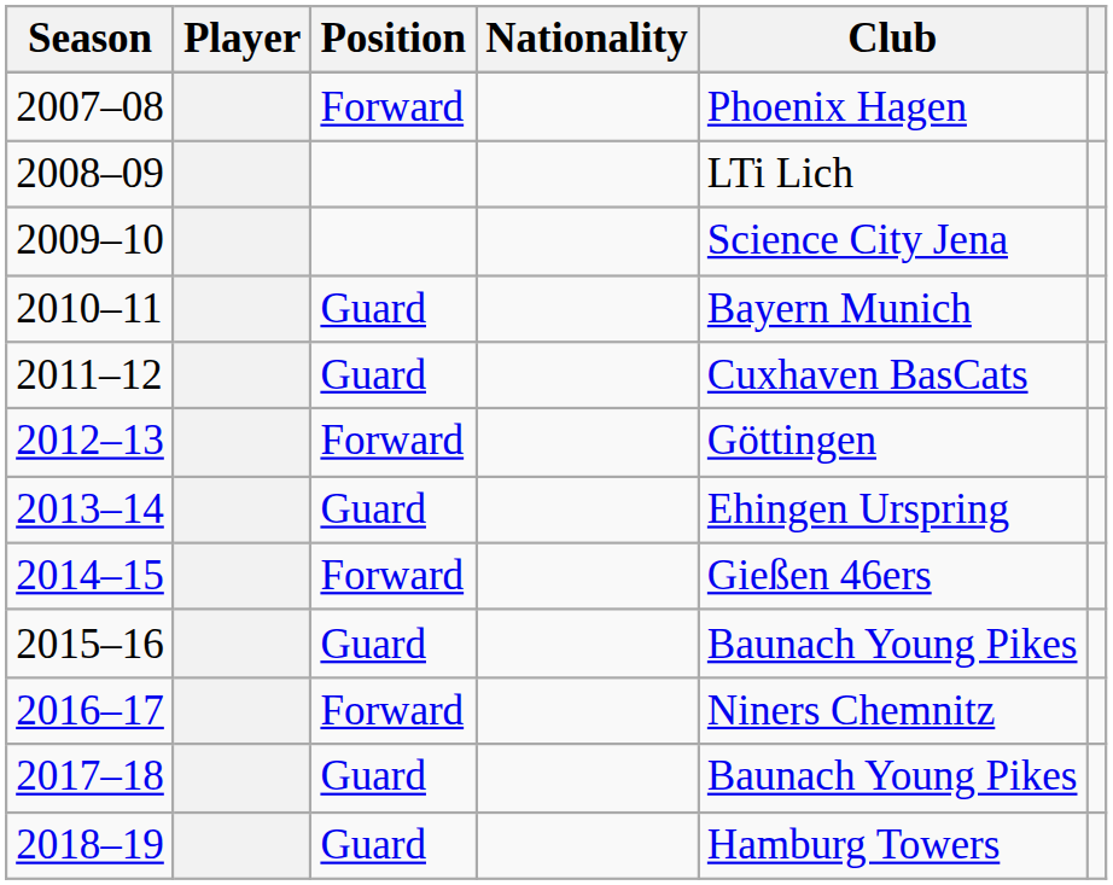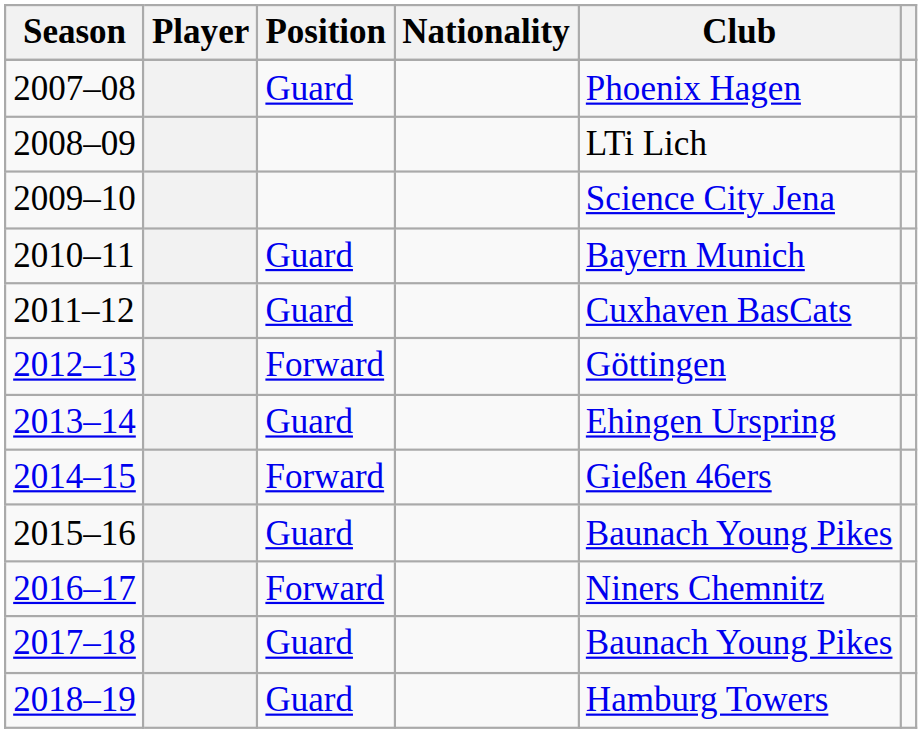 <table class="wikitable sortable plainrowheaders">
 <tr>
 <th scope="col">Season</th>
 <th scope="col">Player</th>
 <th scope="col">Position</th>
 <th scope="col">Nationality</th>
 <th scope="col">Club</th>
 <th scope="col" class="unsortable"></th>
 </tr>
 <tr>
 </tr>
 <tr>
 <td>2007–08</td>
 <th scope="row"></th>
-<td><a href='#'>Forward</a></td>
+<td><a href='#'>Guard</a></td>
 <td></td>
 <td><a href='#'>Phoenix Hagen</a></td>
 <td style="text-align:center"></td>
 </tr>
 <tr>
 <td>2008–09</td>
 <th scope="row"></th>
 <td></td>
 <td></td>
 <td>LTi Lich</td>
 <td style="text-align:center"></td>
 </tr>
 <tr>
 <td>2009–10</td>
 <th scope="row"></th>
 <td></td>
 <td></td>
 <td><a href='#'>Science City Jena</a></td>
 <td style="text-align:center"></td>
 </tr>
 <tr>
 <td>2010–11</td>
 <th scope="row"></th>
 <td><a href='#'>Guard</a></td>
 <td></td>
 <td><a href='#'>Bayern Munich</a></td>
 <td style="text-align:center"></td>
 </tr>
 <tr>
 <td>2011–12</td>
 <th scope="row"></th>
 <td><a href='#'>Guard</a></td>
 <td></td>
 <td><a href='#'>Cuxhaven BasCats</a></td>
 <td style="text-align:center"></td>
 </tr>
 <tr>
 <td><a href='#'>2012–13</a></td>
 <th scope="row"></th>
 <td><a href='#'>Forward</a></td>
 <td></td>
 <td><a href='#'>Göttingen</a></td>
 <td style="text-align:center"></td>
 </tr>
 <tr>
 <td><a href='#'>2013–14</a></td>
 <th scope="row"></th>
 <td><a href='#'>Guard</a></td>
 <td></td>
 <td><a href='#'>Ehingen Urspring</a></td>
 <td style="text-align:center"></td>
 </tr>
 <tr>
 <td><a href='#'>2014–15</a></td>
 <th scope="row"></th>
 <td><a href='#'>Forward</a></td>
 <td></td>
 <td><a href='#'>Gießen 46ers</a></td>
 <td style="text-align:center"></td>
 </tr>
 <tr>
 <td>2015–16</td>
 <th scope="row"></th>
 <td><a href='#'>Guard</a></td>
 <td></td>
 <td><a href='#'>Baunach Young Pikes</a></td>
 <td style="text-align:center"></td>
 </tr>
 <tr>
 <td><a href='#'>2016–17</a></td>
 <th scope="row"></th>
 <td><a href='#'>Forward</a></td>
 <td></td>
 <td><a href='#'>Niners Chemnitz</a></td>
 <td style="text-align:center"></td>
 </tr>
 <tr>
 <td><a href='#'>2017–18</a></td>
 <th scope="row"></th>
 <td><a href='#'>Guard</a></td>
 <td></td>
 <td><a href='#'>Baunach Young Pikes</a></td>
 </tr>
 <tr>
 <td><a href='#'>2018–19</a></td>
 <th scope="row"></th>
 <td><a href='#'>Guard</a></td>
 <td></td>
 <td><a href='#'>Hamburg Towers</a></td>
 <td></td>
 </tr>
 </table>
